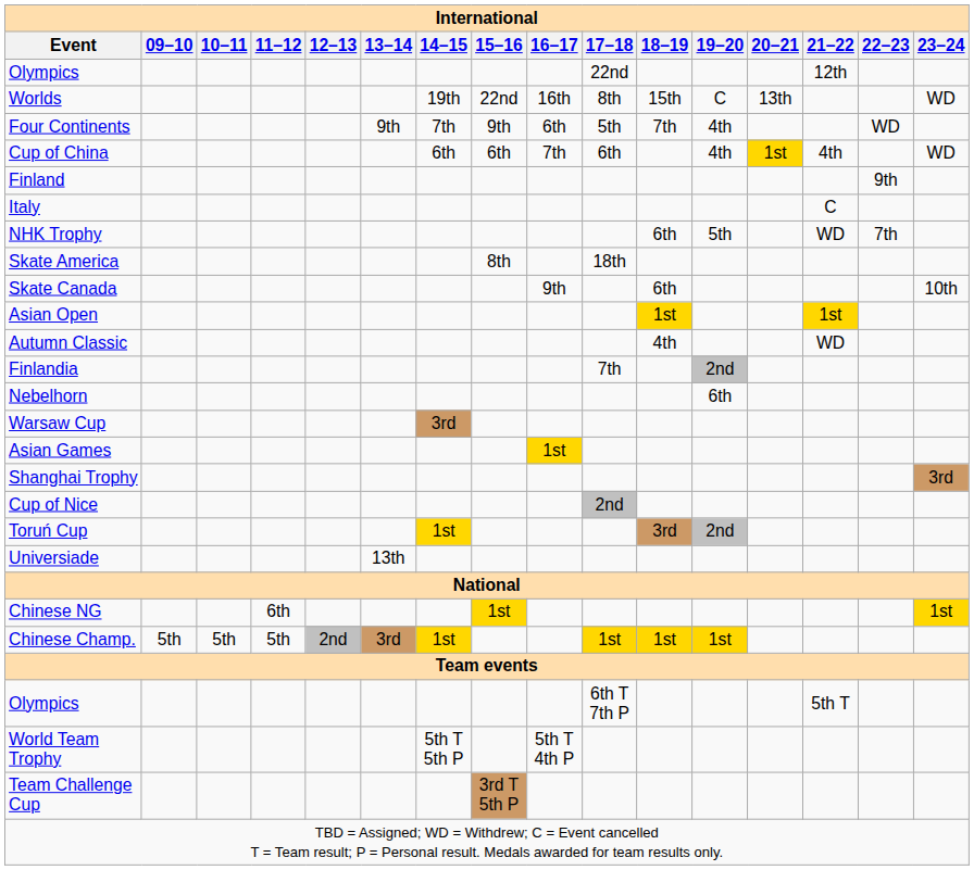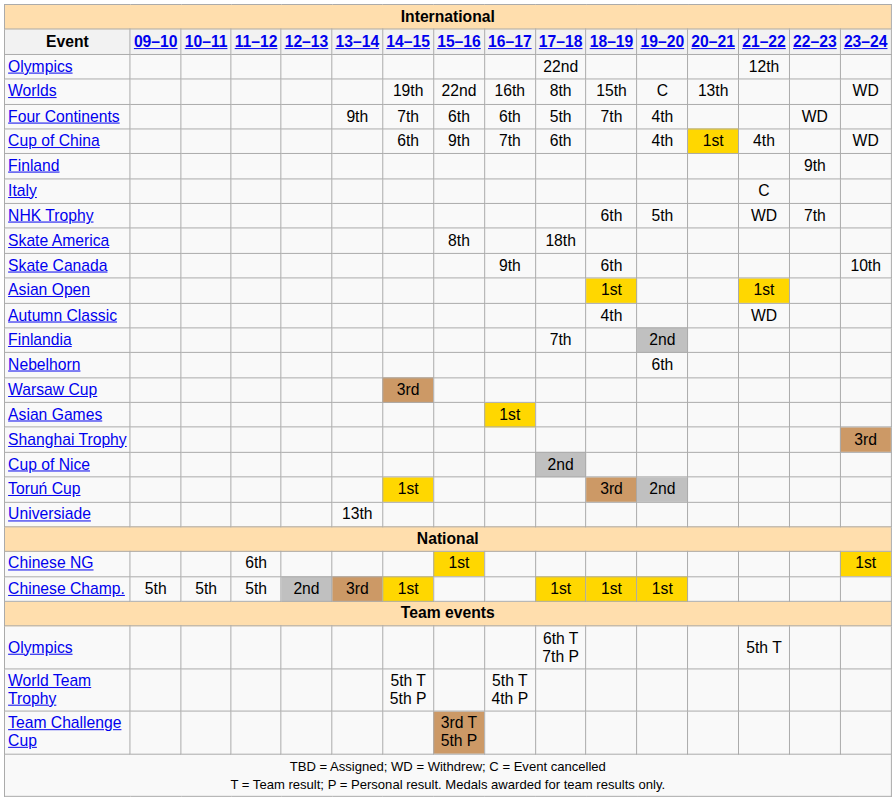 <table class="wikitable" style="text-align:center">
 <tr>
 <th style="background-color: #ffdead; " colspan=16 align=center>International</th>
 </tr>
 <tr>
 <th>Event</th>
 <th><a href='#'>09–10</a></th>
 <th><a href='#'>10–11</a></th>
 <th><a href='#'>11–12</a></th>
 <th><a href='#'>12–13</a></th>
 <th><a href='#'>13–14</a></th>
 <th><a href='#'>14–15</a></th>
 <th><a href='#'>15–16</a></th>
 <th><a href='#'>16–17</a></th>
 <th><a href='#'>17–18</a></th>
 <th><a href='#'>18–19</a></th>
 <th><a href='#'>19–20</a></th>
 <th><a href='#'>20–21</a></th>
 <th><a href='#'>21–22</a></th>
 <th><a href='#'>22–23</a></th>
 <th><a href='#'>23–24</a></th>
 </tr>
 <tr>
 <td align=left><a href='#'>Olympics</a></td>
 <td></td>
 <td></td>
 <td></td>
 <td></td>
 <td></td>
 <td></td>
 <td></td>
 <td></td>
 <td>22nd</td>
 <td></td>
 <td></td>
 <td></td>
 <td>12th</td>
 <td></td>
 <td></td>
 </tr>
 <tr>
 <td align=left><a href='#'>Worlds</a></td>
 <td></td>
 <td></td>
 <td></td>
 <td></td>
 <td></td>
 <td>19th</td>
 <td>22nd</td>
 <td>16th</td>
 <td>8th</td>
 <td>15th</td>
 <td>C</td>
 <td>13th</td>
 <td></td>
 <td></td>
 <td>WD</td>
 </tr>
 <tr>
 <td align=left><a href='#'>Four Continents</a></td>
 <td></td>
 <td></td>
 <td></td>
 <td></td>
 <td>9th</td>
 <td>7th</td>
-<td>9th</td>
+<td>6th</td>
 <td>6th</td>
 <td>5th</td>
 <td>7th</td>
 <td>4th</td>
 <td></td>
 <td></td>
 <td>WD</td>
 <td></td>
 </tr>
 <tr>
 <td align=left> <a href='#'>Cup of China</a></td>
 <td></td>
 <td></td>
 <td></td>
 <td></td>
 <td></td>
 <td>6th</td>
-<td>6th</td>
+<td>9th</td>
 <td>7th</td>
 <td>6th</td>
 <td></td>
 <td>4th</td>
 <td bgcolor=gold>1st</td>
 <td>4th</td>
 <td></td>
 <td>WD</td>
 </tr>
 <tr>
 <td align=left> <a href='#'>Finland</a></td>
 <td></td>
 <td></td>
 <td></td>
 <td></td>
 <td></td>
 <td></td>
 <td></td>
 <td></td>
 <td></td>
 <td></td>
 <td></td>
 <td></td>
 <td></td>
 <td>9th</td>
 <td></td>
 </tr>
 <tr>
 <td align=left> <a href='#'>Italy</a></td>
 <td></td>
 <td></td>
 <td></td>
 <td></td>
 <td></td>
 <td></td>
 <td></td>
 <td></td>
 <td></td>
 <td></td>
 <td></td>
 <td></td>
 <td>C</td>
 <td></td>
 <td></td>
 </tr>
 <tr>
 <td align=left> <a href='#'>NHK Trophy</a></td>
 <td></td>
 <td></td>
 <td></td>
 <td></td>
 <td></td>
 <td></td>
 <td></td>
 <td></td>
 <td></td>
 <td>6th</td>
 <td>5th</td>
 <td></td>
 <td>WD</td>
 <td>7th</td>
 <td></td>
 </tr>
 <tr>
 <td align=left> <a href='#'>Skate America</a></td>
 <td></td>
 <td></td>
 <td></td>
 <td></td>
 <td></td>
 <td></td>
 <td>8th</td>
 <td></td>
 <td>18th</td>
 <td></td>
 <td></td>
 <td></td>
 <td></td>
 <td></td>
 <td></td>
 </tr>
 <tr>
 <td align=left> <a href='#'>Skate Canada</a></td>
 <td></td>
 <td></td>
 <td></td>
 <td></td>
 <td></td>
 <td></td>
 <td></td>
 <td>9th</td>
 <td></td>
 <td>6th</td>
 <td></td>
 <td></td>
 <td></td>
 <td></td>
 <td>10th</td>
 </tr>
 <tr>
 <td align=left> <a href='#'>Asian Open</a></td>
 <td></td>
 <td></td>
 <td></td>
 <td></td>
 <td></td>
 <td></td>
 <td></td>
 <td></td>
 <td></td>
 <td bgcolor=gold>1st</td>
 <td></td>
 <td></td>
 <td bgcolor=gold>1st</td>
 <td></td>
 <td></td>
 </tr>
 <tr>
 <td align=left> <a href='#'>Autumn Classic</a></td>
 <td></td>
 <td></td>
 <td></td>
 <td></td>
 <td></td>
 <td></td>
 <td></td>
 <td></td>
 <td></td>
 <td>4th</td>
 <td></td>
 <td></td>
 <td>WD</td>
 <td></td>
 <td></td>
 </tr>
 <tr>
 <td align=left> <a href='#'>Finlandia</a></td>
 <td></td>
 <td></td>
 <td></td>
 <td></td>
 <td></td>
 <td></td>
 <td></td>
 <td></td>
 <td>7th</td>
 <td></td>
 <td bgcolor=silver>2nd</td>
 <td></td>
 <td></td>
 <td></td>
 <td></td>
 </tr>
 <tr>
 <td align=left> <a href='#'>Nebelhorn</a></td>
 <td></td>
 <td></td>
 <td></td>
 <td></td>
 <td></td>
 <td></td>
 <td></td>
 <td></td>
 <td></td>
 <td></td>
 <td>6th</td>
 <td></td>
 <td></td>
 <td></td>
 <td></td>
 </tr>
 <tr>
 <td align=left> <a href='#'>Warsaw Cup</a></td>
 <td></td>
 <td></td>
 <td></td>
 <td></td>
 <td></td>
 <td bgcolor=cc9966>3rd</td>
 <td></td>
 <td></td>
 <td></td>
 <td></td>
 <td></td>
 <td></td>
 <td></td>
 <td></td>
 <td></td>
 </tr>
 <tr>
 <td align=left><a href='#'>Asian Games</a></td>
 <td></td>
 <td></td>
 <td></td>
 <td></td>
 <td></td>
 <td></td>
 <td></td>
 <td bgcolor=gold>1st</td>
 <td></td>
 <td></td>
 <td></td>
 <td></td>
 <td></td>
 <td></td>
 <td></td>
 </tr>
 <tr>
 <td align=left><a href='#'>Shanghai Trophy</a></td>
 <td></td>
 <td></td>
 <td></td>
 <td></td>
 <td></td>
 <td></td>
 <td></td>
 <td></td>
 <td></td>
 <td></td>
 <td></td>
 <td></td>
 <td></td>
 <td></td>
 <td bgcolor=cc9966>3rd</td>
 </tr>
 <tr>
 <td align=left><a href='#'>Cup of Nice</a></td>
 <td></td>
 <td></td>
 <td></td>
 <td></td>
 <td></td>
 <td></td>
 <td></td>
 <td></td>
 <td bgcolor=silver>2nd</td>
 <td></td>
 <td></td>
 <td></td>
 <td></td>
 <td></td>
 <td></td>
 </tr>
 <tr>
 <td align=left><a href='#'>Toruń Cup</a></td>
 <td></td>
 <td></td>
 <td></td>
 <td></td>
 <td></td>
 <td bgcolor=gold>1st</td>
 <td></td>
 <td></td>
 <td></td>
 <td bgcolor=cc9966>3rd</td>
 <td bgcolor=silver>2nd</td>
 <td></td>
 <td></td>
 <td></td>
 <td></td>
 </tr>
 <tr>
 <td align=left><a href='#'>Universiade</a></td>
 <td></td>
 <td></td>
 <td></td>
 <td></td>
 <td>13th</td>
 <td></td>
 <td></td>
 <td></td>
 <td></td>
 <td></td>
 <td></td>
 <td></td>
 <td></td>
 <td></td>
 <td></td>
 </tr>
 <tr>
 <th style="background-color: #ffdead; " colspan=16 align=center>National</th>
 </tr>
 <tr>
 <td align=left><a href='#'>Chinese NG</a></td>
 <td></td>
 <td></td>
 <td>6th</td>
 <td></td>
 <td></td>
 <td></td>
 <td bgcolor="gold">1st</td>
 <td></td>
 <td></td>
 <td></td>
 <td></td>
 <td></td>
 <td></td>
 <td></td>
 <td bgcolor="gold">1st</td>
 </tr>
 <tr>
 <td align=left><a href='#'>Chinese Champ.</a></td>
 <td>5th</td>
 <td>5th</td>
 <td>5th</td>
 <td bgcolor=silver>2nd</td>
 <td bgcolor=cc9966>3rd</td>
 <td bgcolor=gold>1st</td>
 <td></td>
 <td></td>
 <td bgcolor=gold>1st</td>
 <td bgcolor=gold>1st</td>
 <td bgcolor=gold>1st</td>
 <td></td>
 <td></td>
 <td></td>
 <td></td>
 </tr>
 <tr>
 <th style="background-color: #ffdead; " colspan=16 align=center>Team events</th>
 </tr>
 <tr>
 <td align=left><a href='#'>Olympics</a></td>
 <td></td>
 <td></td>
 <td></td>
 <td></td>
 <td></td>
 <td></td>
 <td></td>
 <td></td>
 <td>6th T <br>7th P</td>
 <td></td>
 <td></td>
 <td></td>
 <td>5th T</td>
 <td></td>
 <td></td>
 </tr>
 <tr>
 <td align=left><a href='#'>World Team<br>Trophy</a></td>
 <td></td>
 <td></td>
 <td></td>
 <td></td>
 <td></td>
 <td>5th T <br>5th P</td>
 <td></td>
 <td>5th T <br>4th P</td>
 <td></td>
 <td></td>
 <td></td>
 <td></td>
 <td></td>
 <td></td>
 <td></td>
 </tr>
 <tr>
 <td align=left><a href='#'>Team Challenge<br>Cup</a></td>
 <td></td>
 <td></td>
 <td></td>
 <td></td>
 <td></td>
 <td></td>
 <td bgcolor=cc9966>3rd T <br>5th P</td>
 <td></td>
 <td></td>
 <td></td>
 <td></td>
 <td></td>
 <td></td>
 <td></td>
 <td></td>
 </tr>
 <tr>
 <td colspan=16 align=center><small> TBD = Assigned; WD = Withdrew; C = Event cancelled<br> T = Team result; P = Personal result. Medals awarded for team results only. </small></td>
 </tr>
 </table>
